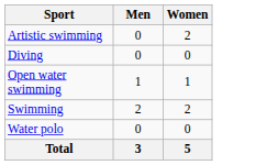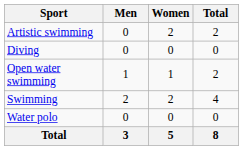 <table class="wikitable sortable" style="text-align:center;">
 <tr>
 <th width=130>Sport</th>
 <th width=55>Men</th>
 <th width=55>Women</th>
+<th width=55>Total</th>
 </tr>
 <tr>
 <td align=left><a href='#'>Artistic swimming</a></td>
 <td>0</td>
 <td>2</td>
+<td>2</td>
 </tr>
 <tr>
 <td align=left><a href='#'>Diving</a></td>
+<td>0</td>
 <td>0</td>
 <td>0</td>
 </tr>
 <tr>
 <td align=left><a href='#'>Open water swimming</a></td>
 <td>1</td>
 <td>1</td>
+<td>2</td>
 </tr>
 <tr>
 <td align=left><a href='#'>Swimming</a></td>
 <td>2</td>
 <td>2</td>
+<td>4</td>
 </tr>
 <tr>
 <td align=left><a href='#'>Water polo</a></td>
+<td>0</td>
 <td>0</td>
 <td>0</td>
 </tr>
 <tr>
 <th>Total</th>
 <th>3</th>
 <th>5</th>
+<th>8</th>
 </tr>
 </table>
